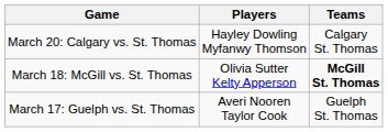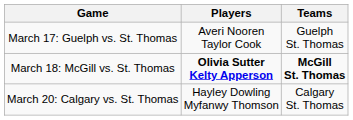 <table class="wikitable sortable" style="text-align: center;">
 <tr bgcolor="#efefef" align=center>
 <th align=left>Game</th>
 <th align=left>Players</th>
 <th align=left>Teams</th>
 </tr>
 <tr align=center>
+<td>March 17: Guelph vs. St. Thomas</td>
+<td>Averi Nooren<br>Taylor Cook</td>
+<td>Guelph<br>St. Thomas</td>
+</tr>
+<tr align=center>
+<td>March 18: McGill vs. St. Thomas</td>
+<td><strong>Olivia Sutter<br><a href='#'>Kelty Apperson</a></strong></td>
+<td><strong>McGill<br>St. Thomas</strong></td>
+</tr>
+<tr align=center>
 <td>March 20: Calgary vs. St. Thomas</td>
 <td>Hayley Dowling<br>Myfanwy Thomson</td>
 <td>Calgary<br>St. Thomas</td>
 </tr>
-<tr align=center>
-<td>March 18: McGill vs. St. Thomas</td>
-<td>Olivia Sutter<br><a href='#'>Kelty Apperson</a></td>
-<td><strong>McGill<br>St. Thomas</strong></td>
-</tr>
-<tr align=center>
-<td>March 17: Guelph vs. St. Thomas</td>
-<td>Averi Nooren<br>Taylor Cook</td>
-<td>Guelph<br>St. Thomas</td>
-</tr>
 </table>
